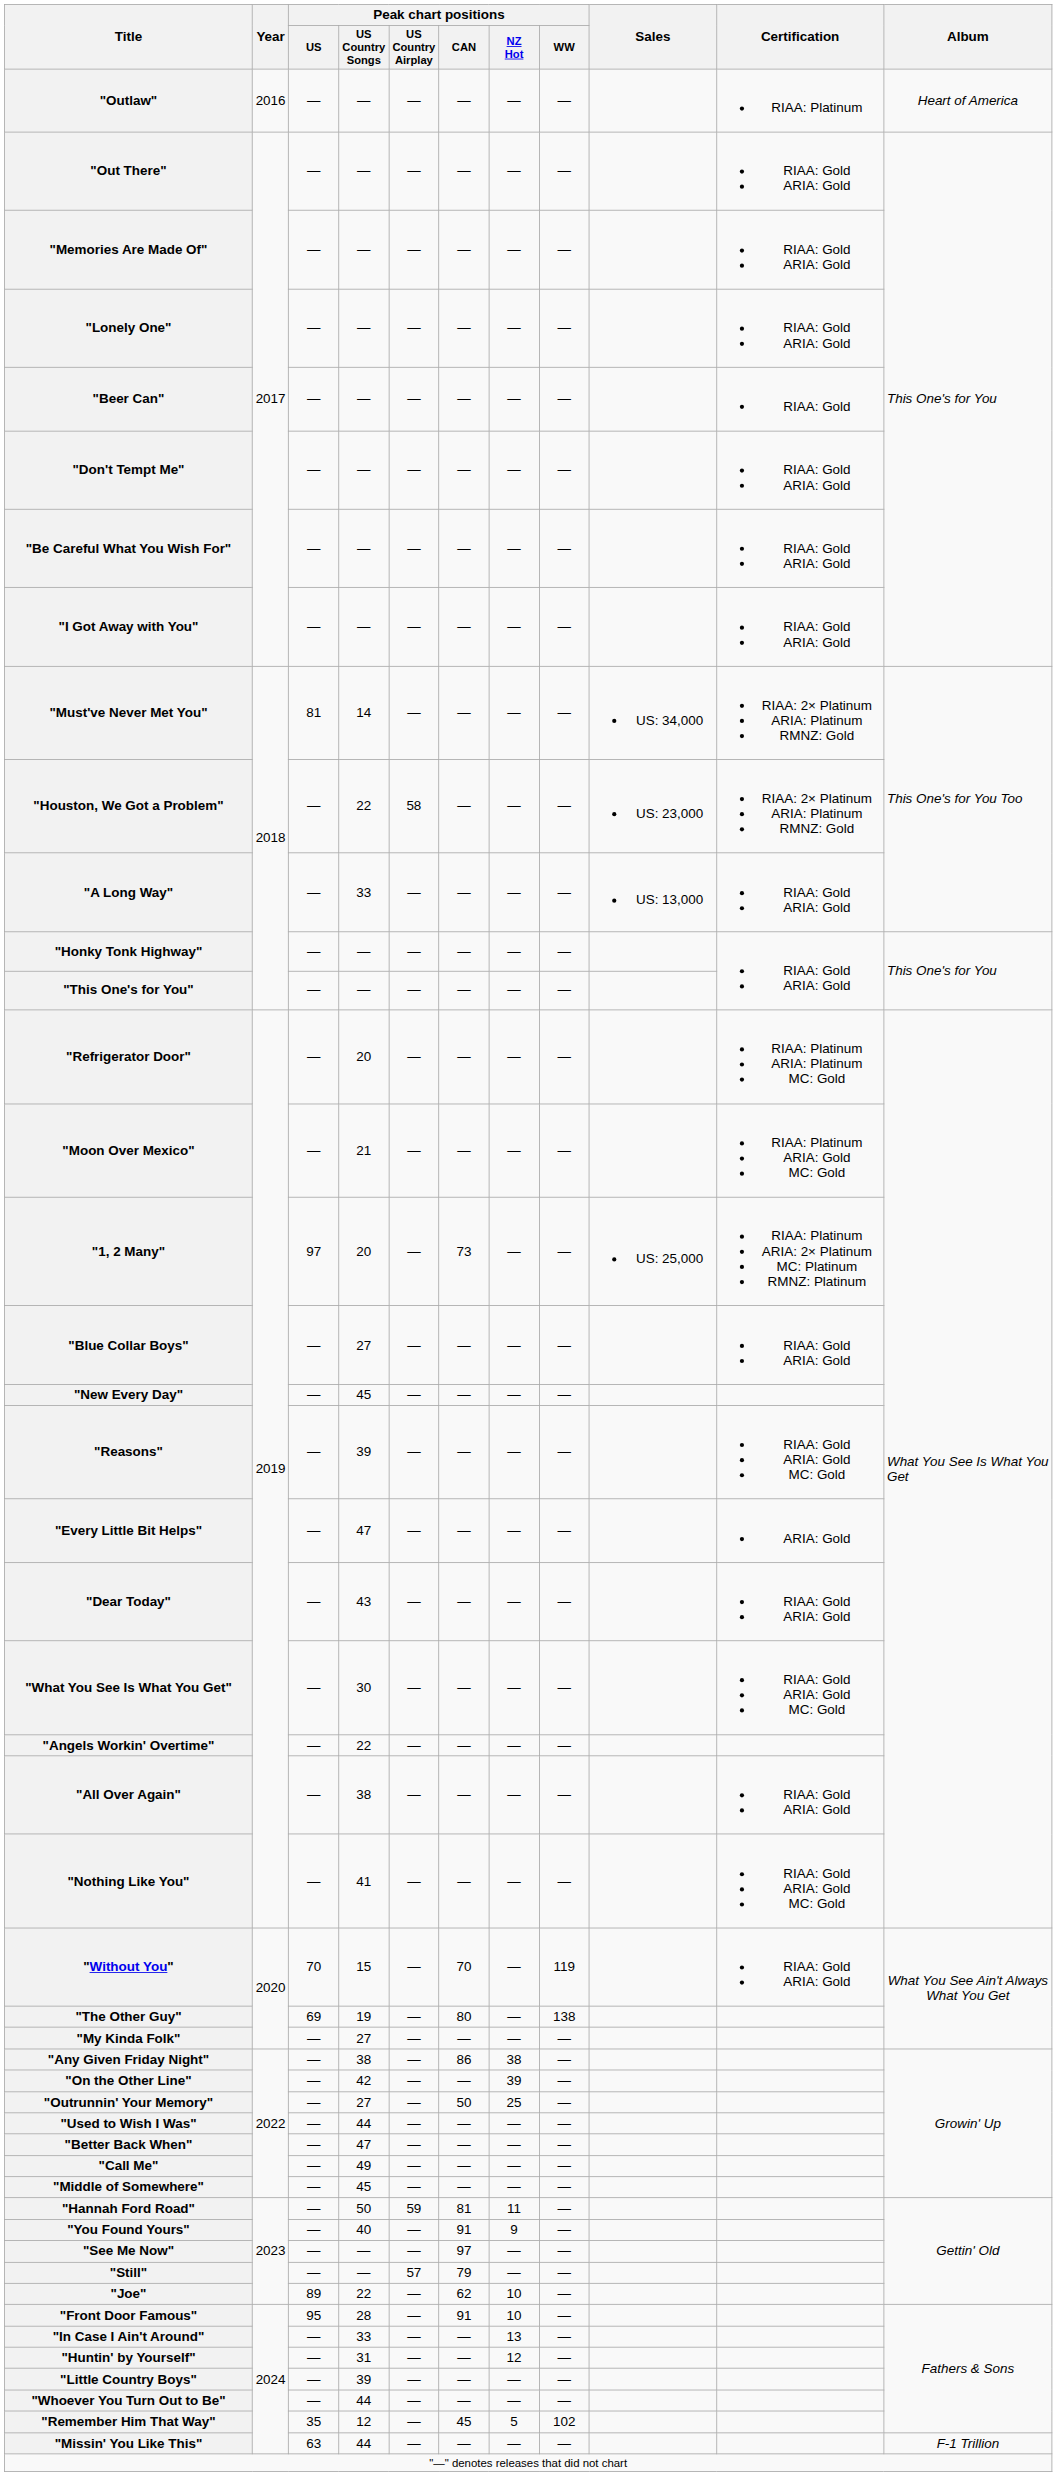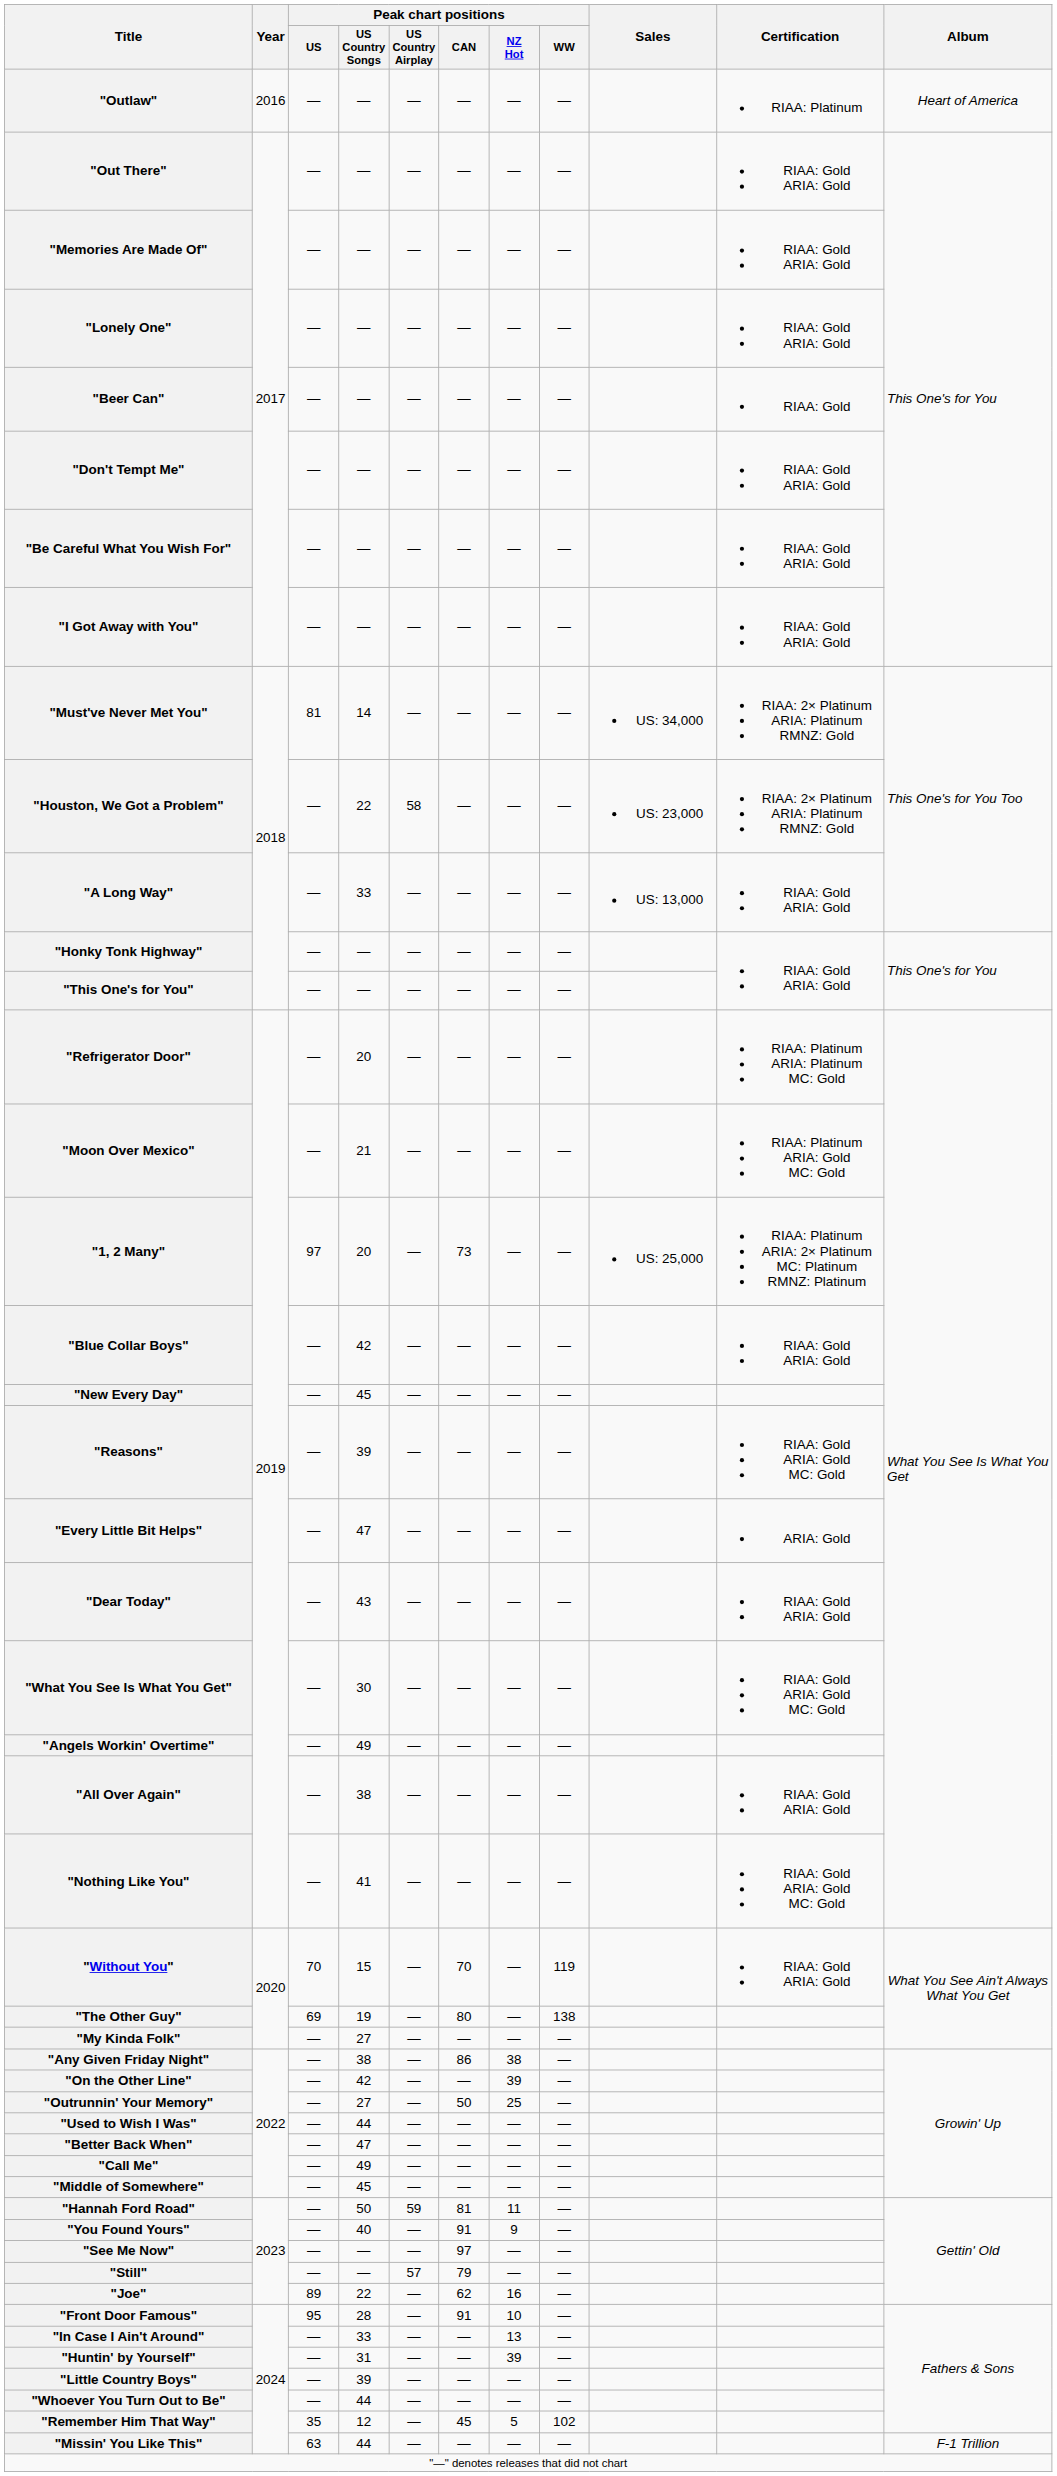 <table class="wikitable plainrowheaders" style="text-align:center;">
 <tr>
 <th rowspan="2" style="width:18em;">Title</th>
 <th rowspan="2">Year</th>
 <th colspan="6">Peak chart positions</th>
 <th rowspan="2" style="width:9em;">Sales</th>
 <th rowspan="2" style="width:12em;">Certification</th>
 <th rowspan="2">Album</th>
 </tr>
 <tr style="font-size:smaller;">
 <th style="width:4em;">US<br></th>
 <th style="width:4em;">US Country Songs<br></th>
 <th style="width:4em;">US Country Airplay<br></th>
 <th style="width:4em;">CAN<br></th>
 <th style="width:4em;"><a href='#'>NZ<br>Hot</a><br></th>
 <th style="width:4em;">WW<br></th>
 </tr>
 <tr>
 <th scope="row">"Outlaw"<br></th>
 <td>2016</td>
 <td>—</td>
 <td>—</td>
 <td>—</td>
 <td>—</td>
 <td>—</td>
 <td>—</td>
 <td></td>
 <td><br><ul><li>RIAA: Platinum</li></ul></td>
 <td><em>Heart of America</em></td>
 </tr>
 <tr>
 <th scope="row">"Out There"</th>
 <td rowspan="7">2017</td>
 <td>—</td>
 <td>—</td>
 <td>—</td>
 <td>—</td>
 <td>—</td>
 <td>—</td>
 <td></td>
 <td><br><ul><li>RIAA: Gold</li><li>ARIA: Gold</li></ul></td>
 <td rowspan="7" style="text-align:left;"><em>This One's for You</em></td>
 </tr>
 <tr>
 <th scope="row">"Memories Are Made Of"</th>
 <td>—</td>
 <td>—</td>
 <td>—</td>
 <td>—</td>
 <td>—</td>
 <td>—</td>
 <td></td>
 <td><br><ul><li>RIAA: Gold</li><li>ARIA: Gold</li></ul></td>
 </tr>
 <tr>
 <th scope="row">"Lonely One"</th>
 <td>—</td>
 <td>—</td>
 <td>—</td>
 <td>—</td>
 <td>—</td>
 <td>—</td>
 <td></td>
 <td><br><ul><li>RIAA: Gold</li><li>ARIA: Gold</li></ul></td>
 </tr>
 <tr>
 <th scope="row">"Beer Can"</th>
 <td>—</td>
 <td>—</td>
 <td>—</td>
 <td>—</td>
 <td>—</td>
 <td>—</td>
 <td></td>
 <td><br><ul><li>RIAA: Gold</li></ul></td>
 </tr>
 <tr>
 <th scope="row">"Don't Tempt Me"</th>
 <td>—</td>
 <td>—</td>
 <td>—</td>
 <td>—</td>
 <td>—</td>
 <td>—</td>
 <td></td>
 <td><br><ul><li>RIAA: Gold</li><li>ARIA: Gold</li></ul></td>
 </tr>
 <tr>
 <th scope="row">"Be Careful What You Wish For"</th>
 <td>—</td>
 <td>—</td>
 <td>—</td>
 <td>—</td>
 <td>—</td>
 <td>—</td>
 <td></td>
 <td><br><ul><li>RIAA: Gold</li><li>ARIA: Gold</li></ul></td>
 </tr>
 <tr>
 <th scope="row">"I Got Away with You"</th>
 <td>—</td>
 <td>—</td>
 <td>—</td>
 <td>—</td>
 <td>—</td>
 <td>—</td>
 <td></td>
 <td><br><ul><li>RIAA: Gold</li><li>ARIA: Gold</li></ul></td>
 </tr>
 <tr>
 <th scope="row">"Must've Never Met You"</th>
 <td rowspan="5">2018</td>
 <td>81</td>
 <td>14</td>
 <td>—</td>
 <td>—</td>
 <td>—</td>
 <td>—</td>
 <td><br><ul><li>US: 34,000</li></ul></td>
 <td><br><ul><li>RIAA: 2× Platinum</li><li>ARIA: Platinum</li><li>RMNZ: Gold</li></ul></td>
 <td rowspan="3" style="text-align:left;"><em>This One's for You Too</em></td>
 </tr>
 <tr>
 <th scope="row">"Houston, We Got a Problem"</th>
 <td>—</td>
 <td>22</td>
 <td>58</td>
 <td>—</td>
 <td>—</td>
 <td>—</td>
 <td><br><ul><li>US: 23,000</li></ul></td>
 <td><br><ul><li>RIAA: 2× Platinum</li><li>ARIA: Platinum</li><li>RMNZ: Gold</li></ul></td>
 </tr>
 <tr>
 <th scope="row">"A Long Way"</th>
 <td>—</td>
 <td>33</td>
 <td>—</td>
 <td>—</td>
 <td>—</td>
 <td>—</td>
 <td><br><ul><li>US: 13,000</li></ul></td>
 <td><br><ul><li>RIAA: Gold</li><li>ARIA: Gold</li></ul></td>
 </tr>
 <tr>
 <th scope="row">"Honky Tonk Highway"</th>
 <td>—</td>
 <td>—</td>
 <td>—</td>
 <td>—</td>
 <td>—</td>
 <td>—</td>
 <td></td>
 <td rowspan="2"><br><ul><li>RIAA: Gold</li><li>ARIA: Gold</li></ul></td>
 <td rowspan="2" style="text-align:left;"><em>This One's for You</em></td>
 </tr>
 <tr>
 <th scope="row">"This One's for You"</th>
 <td>—</td>
 <td>—</td>
 <td>—</td>
 <td>—</td>
 <td>—</td>
 <td>—</td>
 <td></td>
 </tr>
 <tr>
 <th scope="row">"Refrigerator Door"</th>
 <td rowspan="12">2019</td>
 <td>—</td>
 <td>20</td>
 <td>—</td>
 <td>—</td>
 <td>—</td>
 <td>—</td>
 <td></td>
 <td><br><ul><li>RIAA: Platinum</li><li>ARIA: Platinum</li><li>MC: Gold</li></ul></td>
 <td rowspan="12" style="text-align:left;"><em>What You See Is What You Get</em></td>
 </tr>
 <tr>
 <th scope="row">"Moon Over Mexico"</th>
 <td>—</td>
 <td>21</td>
 <td>—</td>
 <td>—</td>
 <td>—</td>
 <td>—</td>
 <td></td>
 <td><br><ul><li>RIAA: Platinum</li><li>ARIA: Gold</li><li>MC: Gold</li></ul></td>
 </tr>
 <tr>
 <th scope="row">"1, 2 Many"<br></th>
 <td>97</td>
 <td>20</td>
 <td>—</td>
 <td>73</td>
 <td>—</td>
 <td>—</td>
 <td><br><ul><li>US: 25,000</li></ul></td>
 <td><br><ul><li>RIAA: Platinum</li><li>ARIA: 2× Platinum</li><li>MC: Platinum</li><li>RMNZ: Platinum</li></ul></td>
 </tr>
 <tr>
 <th scope="row">"Blue Collar Boys"</th>
 <td>—</td>
-<td>27</td>
+<td>42</td>
 <td>—</td>
 <td>—</td>
 <td>—</td>
 <td>—</td>
 <td></td>
 <td><br><ul><li>RIAA: Gold</li><li>ARIA: Gold</li></ul></td>
 </tr>
 <tr>
 <th scope="row">"New Every Day"</th>
 <td>—</td>
 <td>45</td>
 <td>—</td>
 <td>—</td>
 <td>—</td>
 <td>—</td>
 <td></td>
 <td></td>
 </tr>
 <tr>
 <th scope="row">"Reasons"</th>
 <td>—</td>
 <td>39</td>
 <td>—</td>
 <td>—</td>
 <td>—</td>
 <td>—</td>
 <td></td>
 <td><br><ul><li>RIAA: Gold</li><li>ARIA: Gold</li><li>MC: Gold</li></ul></td>
 </tr>
 <tr>
 <th scope="row">"Every Little Bit Helps"</th>
 <td>—</td>
 <td>47</td>
 <td>—</td>
 <td>—</td>
 <td>—</td>
 <td>—</td>
 <td></td>
 <td><br><ul><li>ARIA: Gold</li></ul></td>
 </tr>
 <tr>
 <th scope="row">"Dear Today"</th>
 <td>—</td>
 <td>43</td>
 <td>—</td>
 <td>—</td>
 <td>—</td>
 <td>—</td>
 <td></td>
 <td><br><ul><li>RIAA: Gold</li><li>ARIA: Gold</li></ul></td>
 </tr>
 <tr>
 <th scope="row">"What You See Is What You Get"</th>
 <td>—</td>
 <td>30</td>
 <td>—</td>
 <td>—</td>
 <td>—</td>
 <td>—</td>
 <td></td>
 <td><br><ul><li>RIAA: Gold</li><li>ARIA: Gold</li><li>MC: Gold</li></ul></td>
 </tr>
 <tr>
 <th scope="row">"Angels Workin' Overtime"</th>
 <td>—</td>
-<td>22</td>
+<td>49</td>
 <td>—</td>
 <td>—</td>
 <td>—</td>
 <td>—</td>
 <td></td>
 <td></td>
 </tr>
 <tr>
 <th scope="row">"All Over Again"</th>
 <td>—</td>
 <td>38</td>
 <td>—</td>
 <td>—</td>
 <td>—</td>
 <td>—</td>
 <td></td>
 <td><br><ul><li>RIAA: Gold</li><li>ARIA: Gold</li></ul></td>
 </tr>
 <tr>
 <th scope="row">"Nothing Like You"</th>
 <td>—</td>
 <td>41</td>
 <td>—</td>
 <td>—</td>
 <td>—</td>
 <td>—</td>
 <td></td>
 <td><br><ul><li>RIAA: Gold</li><li>ARIA: Gold</li><li>MC: Gold</li></ul></td>
 </tr>
 <tr>
 <th scope="row">"<a href='#'>Without You</a>"<br></th>
 <td rowspan="3">2020</td>
 <td>70</td>
 <td>15</td>
 <td>—</td>
 <td>70</td>
 <td>—</td>
 <td>119</td>
 <td></td>
 <td><br><ul><li>RIAA: Gold</li><li>ARIA: Gold</li></ul></td>
 <td rowspan="3"><em>What You See Ain't Always What You Get</em></td>
 </tr>
 <tr>
 <th scope="row">"The Other Guy"</th>
 <td>69</td>
 <td>19</td>
 <td>—</td>
 <td>80</td>
 <td>—</td>
 <td>138</td>
 <td></td>
 <td></td>
 </tr>
 <tr>
 <th scope="row">"My Kinda Folk"</th>
 <td>—</td>
 <td>27</td>
 <td>—</td>
 <td>—</td>
 <td>—</td>
 <td>—</td>
 <td></td>
 <td></td>
 </tr>
 <tr>
 <th scope="row">"Any Given Friday Night"</th>
 <td rowspan="7">2022</td>
 <td>—</td>
 <td>38</td>
 <td>—</td>
 <td>86</td>
 <td>38</td>
 <td>—</td>
 <td></td>
 <td></td>
 <td rowspan="7"><em>Growin' Up</em></td>
 </tr>
 <tr>
 <th scope="row">"On the Other Line"</th>
 <td>—</td>
 <td>42</td>
 <td>—</td>
 <td>—</td>
 <td>39</td>
 <td>—</td>
 <td></td>
 <td></td>
 </tr>
 <tr>
 <th scope="row">"Outrunnin' Your Memory"<br></th>
 <td>—</td>
 <td>27</td>
 <td>—</td>
 <td>50</td>
 <td>25</td>
 <td>—</td>
 <td></td>
 <td></td>
 </tr>
 <tr>
 <th scope="row">"Used to Wish I Was"</th>
 <td>—</td>
 <td>44</td>
 <td>—</td>
 <td>—</td>
 <td>—</td>
 <td>—</td>
 <td></td>
 <td></td>
 </tr>
 <tr>
 <th scope="row">"Better Back When"</th>
 <td>—</td>
 <td>47</td>
 <td>—</td>
 <td>—</td>
 <td>—</td>
 <td>—</td>
 <td></td>
 <td></td>
 </tr>
 <tr>
 <th scope="row">"Call Me"</th>
 <td>—</td>
 <td>49</td>
 <td>—</td>
 <td>—</td>
 <td>—</td>
 <td>—</td>
 <td></td>
 <td></td>
 </tr>
 <tr>
 <th scope="row">"Middle of Somewhere"</th>
 <td>—</td>
 <td>45</td>
 <td>—</td>
 <td>—</td>
 <td>—</td>
 <td>—</td>
 <td></td>
 <td></td>
 </tr>
 <tr>
 <th scope="row">"Hannah Ford Road"</th>
 <td rowspan="5">2023</td>
 <td>—</td>
 <td>50</td>
 <td>59</td>
 <td>81</td>
 <td>11</td>
 <td>—</td>
 <td></td>
 <td></td>
 <td rowspan="5"><em>Gettin' Old</em></td>
 </tr>
 <tr>
 <th scope="row">"You Found Yours"</th>
 <td>—</td>
 <td>40</td>
 <td>—</td>
 <td>91</td>
 <td>9</td>
 <td>—</td>
 <td></td>
 <td></td>
 </tr>
 <tr>
 <th scope="row">"See Me Now"</th>
 <td>—</td>
 <td>—</td>
 <td>—</td>
 <td>97</td>
 <td>—</td>
 <td>—</td>
 <td></td>
 <td></td>
 </tr>
 <tr>
 <th scope="row">"Still"</th>
 <td>—</td>
 <td>—</td>
 <td>57</td>
 <td>79</td>
 <td>—</td>
 <td>—</td>
 <td></td>
 <td></td>
 </tr>
 <tr>
 <th scope="row">"Joe"</th>
 <td>89</td>
 <td>22</td>
 <td>—</td>
 <td>62</td>
-<td>10</td>
+<td>16</td>
 <td>—</td>
 <td></td>
 <td></td>
 </tr>
 <tr>
 <th scope="row">"Front Door Famous"</th>
 <td rowspan="7">2024</td>
 <td>95</td>
 <td>28</td>
 <td>—</td>
 <td>91</td>
 <td>10</td>
 <td>—</td>
 <td></td>
 <td></td>
 <td rowspan="6"><em>Fathers & Sons</em></td>
 </tr>
 <tr>
 <th scope="row">"In Case I Ain't Around"</th>
 <td>—</td>
 <td>33</td>
 <td>—</td>
 <td>—</td>
 <td>13</td>
 <td>—</td>
 <td></td>
 <td></td>
 </tr>
 <tr>
 <th scope="row">"Huntin' by Yourself"</th>
 <td>—</td>
 <td>31</td>
 <td>—</td>
 <td>—</td>
-<td>12</td>
+<td>39</td>
 <td>—</td>
 <td></td>
 <td></td>
 </tr>
 <tr>
 <th scope="row">"Little Country Boys"</th>
 <td>—</td>
 <td>39</td>
 <td>—</td>
 <td>—</td>
 <td>—</td>
 <td>—</td>
 <td></td>
 <td></td>
 </tr>
 <tr>
 <th scope="row">"Whoever You Turn Out to Be"</th>
 <td>—</td>
 <td>44</td>
 <td>—</td>
 <td>—</td>
 <td>—</td>
 <td>—</td>
 <td></td>
 <td></td>
 </tr>
 <tr>
 <th scope="row">"Remember Him That Way"</th>
 <td>35</td>
 <td>12</td>
 <td>—</td>
 <td>45</td>
 <td>5</td>
 <td>102</td>
 <td></td>
 <td></td>
 </tr>
 <tr>
 <th scope="row">"Missin' You Like This"<br></th>
 <td>63<br></td>
 <td>44</td>
 <td>—</td>
 <td>—</td>
 <td>—</td>
 <td>—</td>
 <td></td>
 <td></td>
 <td><em>F-1 Trillion</em></td>
 </tr>
 <tr>
 <td colspan="11" style="font-size:85%">"—" denotes releases that did not chart</td>
 </tr>
 </table>
